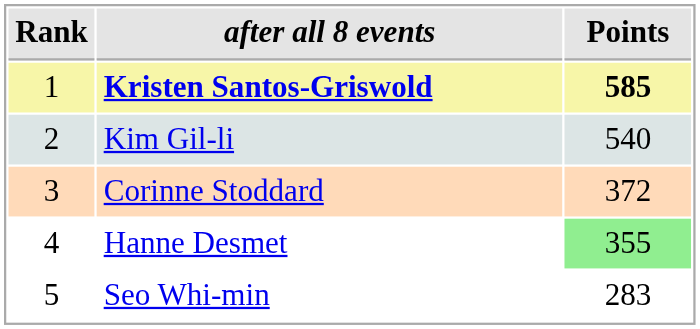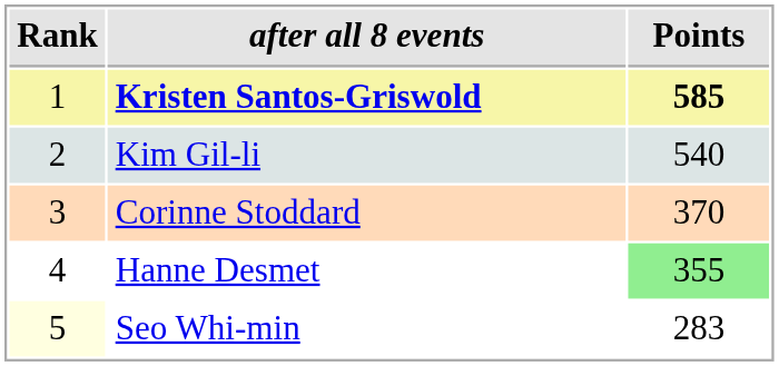 <table cellspacing="1" cellpadding="3" style="border:1px solid #AAAAAA;font-size:86%">
 <tr style="background-color: #E4E4E4;">
 <th style="border-bottom:1px solid #AAAAAA; width: 10px;">Rank</th>
 <th style="border-bottom:1px solid #AAAAAA; width: 200px;"><em>after all 8 events</em></th>
 <th style="border-bottom:1px solid #AAAAAA; width: 50px;">Points</th>
 </tr>
 <tr style="background:#f7f6a8;">
 <td align=center>1</td>
 <td> <strong><a href='#'>Kristen Santos-Griswold</a></strong></td>
 <td align=center><strong>585</strong></td>
 </tr>
 <tr style="background:#dce5e5;">
 <td align=center>2</td>
 <td> <a href='#'>Kim Gil-li</a></td>
 <td align=center>540</td>
 </tr>
 <tr style="background:#ffdab9;">
 <td align=center>3</td>
 <td> <a href='#'>Corinne Stoddard</a></td>
-<td align=center>372</td>
+<td align=center>370</td>
 </tr>
 <tr>
 <td align=center>4</td>
 <td> <a href='#'>Hanne Desmet</a></td>
 <td align=center style="background: lightgreen;">355</td>
 </tr>
 <tr>
-<td align=center>5</td>
+<td align=center style="background: lightyellow;">5</td>
 <td> <a href='#'>Seo Whi-min</a></td>
 <td align=center>283</td>
 </tr>
 </table>
